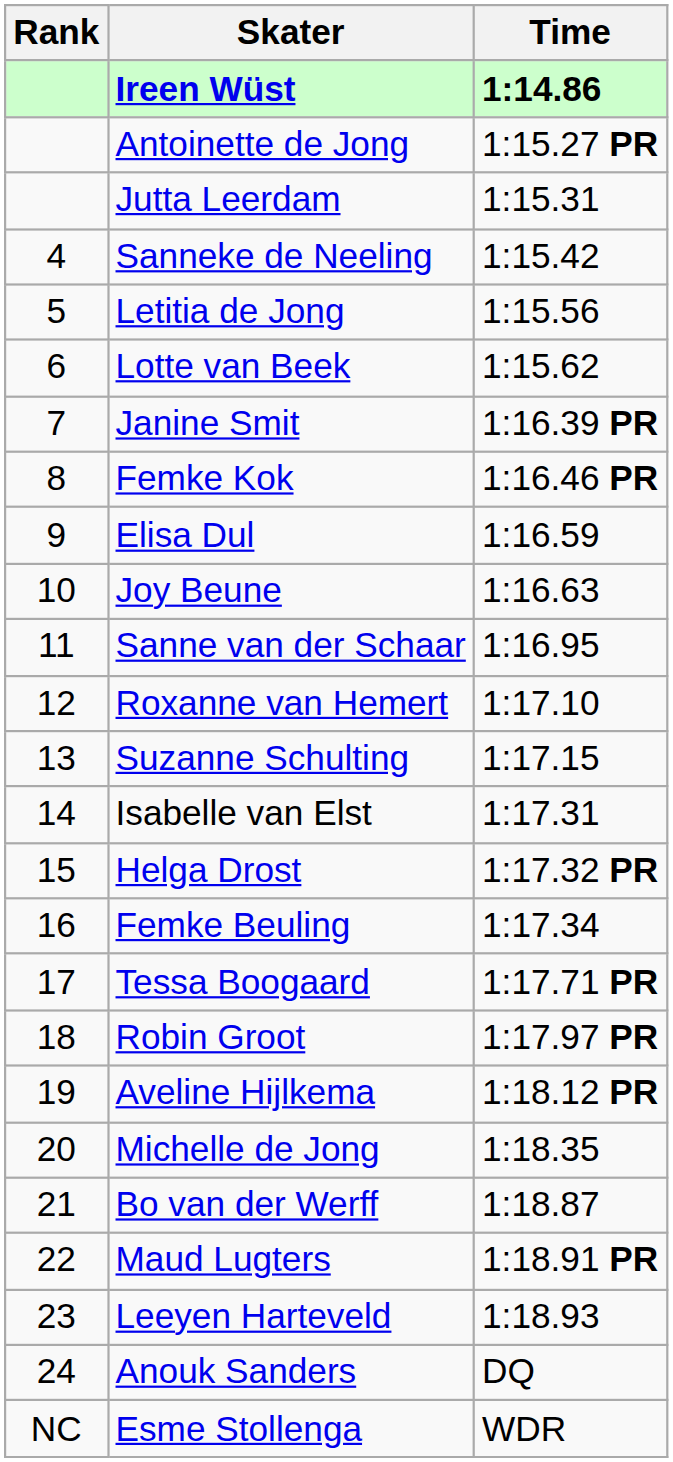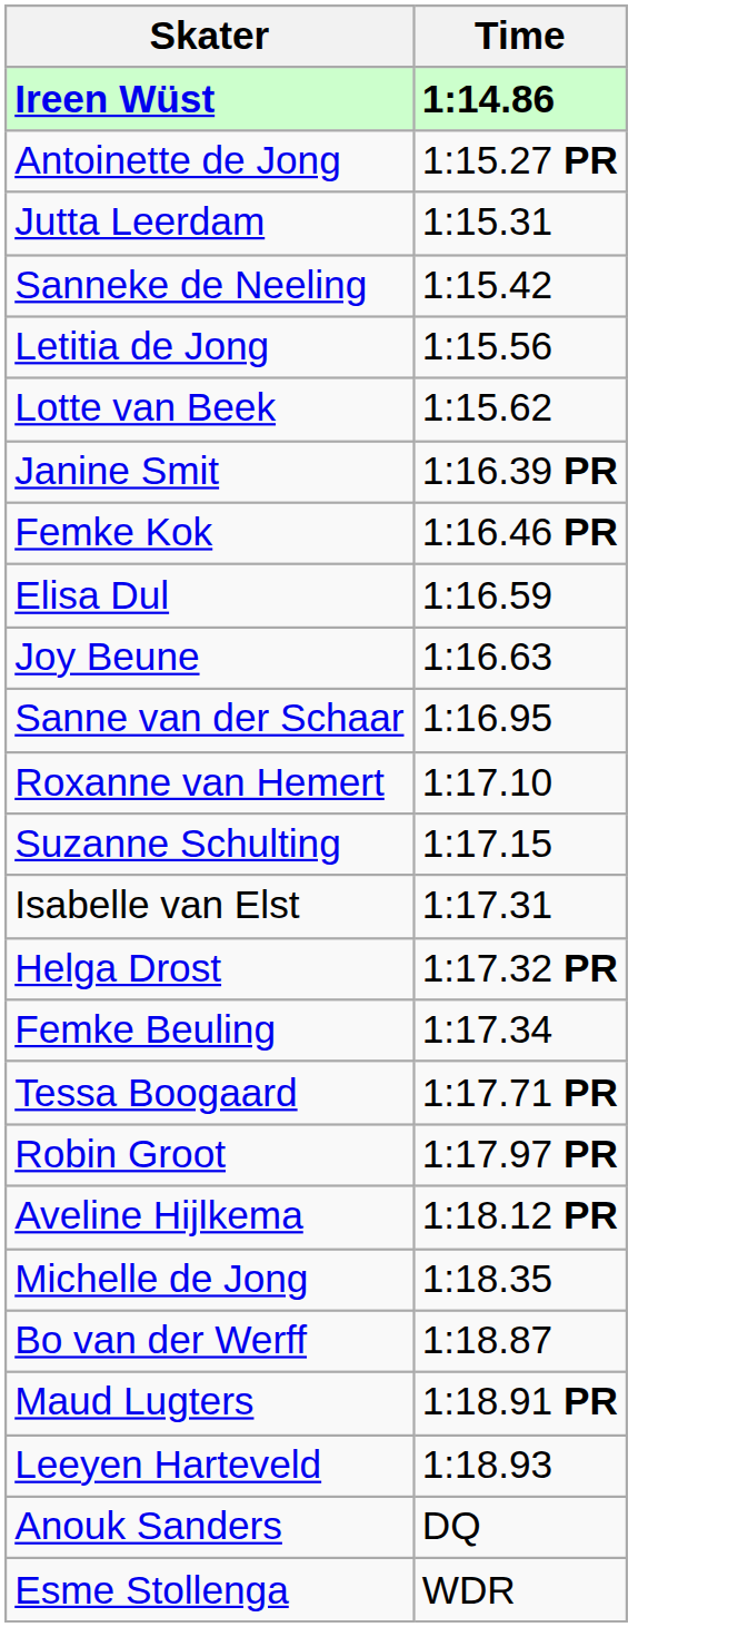 <table class="wikitable">
 <tr>
-<th>Rank</th>
 <th>Skater</th>
 <th>Time</th>
 </tr>
 <tr bgcolor=ccffcc>
-<td align="center"></td>
 <td><strong><a href='#'>Ireen Wüst</a></strong></td>
 <td><strong>1:14.86</strong></td>
 </tr>
 <tr>
-<td align="center"></td>
 <td><a href='#'>Antoinette de Jong</a></td>
 <td>1:15.27 <strong>PR</strong></td>
 </tr>
 <tr>
-<td align="center"></td>
 <td><a href='#'>Jutta Leerdam</a></td>
 <td>1:15.31</td>
 </tr>
 <tr>
-<td align="center">4</td>
 <td><a href='#'>Sanneke de Neeling</a></td>
 <td>1:15.42</td>
 </tr>
 <tr>
-<td align="center">5</td>
 <td><a href='#'>Letitia de Jong</a></td>
 <td>1:15.56</td>
 </tr>
 <tr>
-<td align="center">6</td>
 <td><a href='#'>Lotte van Beek</a></td>
 <td>1:15.62</td>
 </tr>
 <tr>
-<td align="center">7</td>
 <td><a href='#'>Janine Smit</a></td>
 <td>1:16.39 <strong>PR</strong></td>
 </tr>
 <tr>
-<td align="center">8</td>
 <td><a href='#'>Femke Kok</a></td>
 <td>1:16.46 <strong>PR</strong></td>
 </tr>
 <tr>
-<td align="center">9</td>
 <td><a href='#'>Elisa Dul</a></td>
 <td>1:16.59</td>
 </tr>
 <tr>
-<td align="center">10</td>
 <td><a href='#'>Joy Beune</a></td>
 <td>1:16.63</td>
 </tr>
 <tr>
-<td align="center">11</td>
 <td><a href='#'>Sanne van der Schaar</a></td>
 <td>1:16.95</td>
 </tr>
 <tr>
-<td align="center">12</td>
 <td><a href='#'>Roxanne van Hemert</a></td>
 <td>1:17.10</td>
 </tr>
 <tr>
-<td align="center">13</td>
 <td><a href='#'>Suzanne Schulting</a></td>
 <td>1:17.15</td>
 </tr>
 <tr>
-<td align="center">14</td>
 <td>Isabelle van Elst</td>
 <td>1:17.31</td>
 </tr>
 <tr>
-<td align="center">15</td>
 <td><a href='#'>Helga Drost</a></td>
 <td>1:17.32 <strong>PR</strong></td>
 </tr>
 <tr>
-<td align="center">16</td>
 <td><a href='#'>Femke Beuling</a></td>
 <td>1:17.34</td>
 </tr>
 <tr>
-<td align="center">17</td>
 <td><a href='#'>Tessa Boogaard</a></td>
 <td>1:17.71 <strong>PR</strong></td>
 </tr>
 <tr>
-<td align="center">18</td>
 <td><a href='#'>Robin Groot</a></td>
 <td>1:17.97 <strong>PR</strong></td>
 </tr>
 <tr>
-<td align="center">19</td>
 <td><a href='#'>Aveline Hijlkema</a></td>
 <td>1:18.12 <strong>PR</strong></td>
 </tr>
 <tr>
-<td align="center">20</td>
 <td><a href='#'>Michelle de Jong</a></td>
 <td>1:18.35</td>
 </tr>
 <tr>
-<td align="center">21</td>
 <td><a href='#'>Bo van der Werff</a></td>
 <td>1:18.87</td>
 </tr>
 <tr>
-<td align="center">22</td>
 <td><a href='#'>Maud Lugters</a></td>
 <td>1:18.91 <strong>PR</strong></td>
 </tr>
 <tr>
-<td align="center">23</td>
 <td><a href='#'>Leeyen Harteveld</a></td>
 <td>1:18.93</td>
 </tr>
 <tr>
-<td align="center">24</td>
 <td><a href='#'>Anouk Sanders</a></td>
 <td>DQ</td>
 </tr>
 <tr>
-<td align="center">NC</td>
 <td><a href='#'>Esme Stollenga</a></td>
 <td>WDR</td>
 </tr>
 </table>
